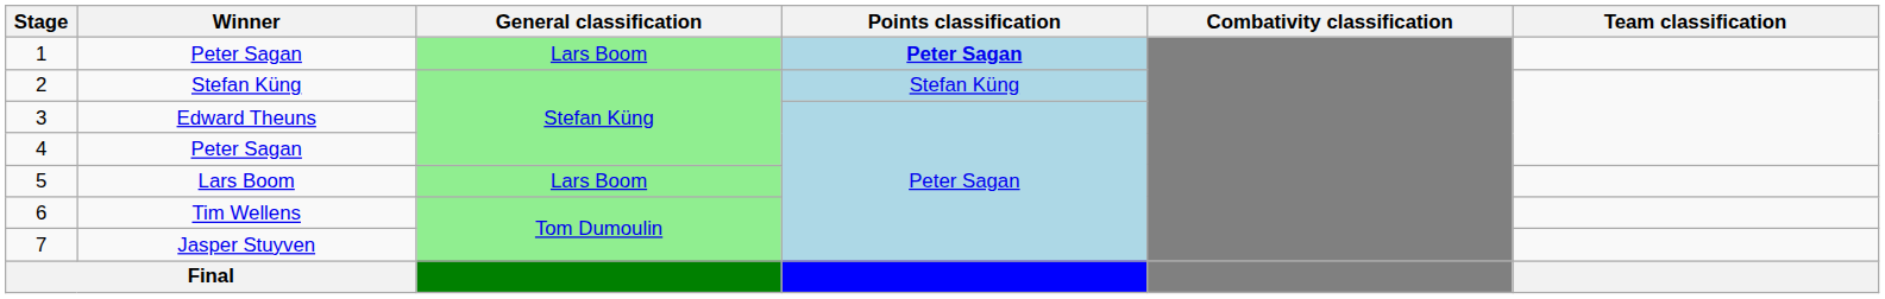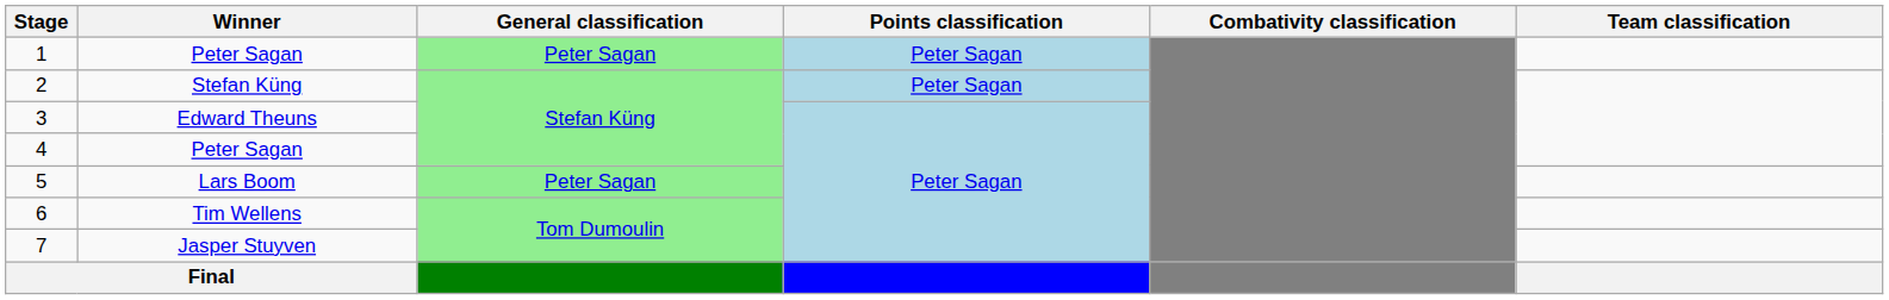 <table class="wikitable" style="text-align: center; font-size:smaller;">
 <tr style="background:#efefef;">
 <th style="width:1%;">Stage</th>
 <th style="width:13%;">Winner</th>
 <th style="width:14%;">General classification<br></th>
 <th style="width:14%;">Points classification<br></th>
 <th style="width:14%;">Combativity classification<br></th>
 <th style="width:14%;">Team classification</th>
 </tr>
 <tr>
 <td>1</td>
 <td><a href='#'>Peter Sagan</a></td>
-<td style="background:lightgreen;"><a href='#'>Lars Boom</a></td>
-<td style="background:lightblue;"><strong><a href='#'>Peter Sagan</a></strong></td>
+<td style="background:lightgreen;"><a href='#'>Peter Sagan</a></td>
+<td style="background:lightblue;"><a href='#'>Peter Sagan</a></td>
 <td style="background:grey;" rowspan=7></td>
 <td></td>
 </tr>
 <tr>
 <td>2</td>
 <td><a href='#'>Stefan Küng</a></td>
 <td style="background:lightgreen;" rowspan=3><a href='#'>Stefan Küng</a></td>
-<td style="background:lightblue;"><a href='#'>Stefan Küng</a></td>
+<td style="background:lightblue;"><a href='#'>Peter Sagan</a></td>
 <td rowspan=3></td>
 </tr>
 <tr>
 <td>3</td>
 <td><a href='#'>Edward Theuns</a></td>
 <td style="background:lightblue;" rowspan=5><a href='#'>Peter Sagan</a></td>
 </tr>
 <tr>
 <td>4</td>
 <td><a href='#'>Peter Sagan</a></td>
 </tr>
 <tr>
 <td>5</td>
 <td><a href='#'>Lars Boom</a></td>
-<td style="background:lightgreen;"><a href='#'>Lars Boom</a></td>
+<td style="background:lightgreen;"><a href='#'>Peter Sagan</a></td>
 <td></td>
 </tr>
 <tr>
 <td>6</td>
 <td><a href='#'>Tim Wellens</a></td>
 <td style="background:lightgreen;" rowspan=2><a href='#'>Tom Dumoulin</a></td>
 <td></td>
 </tr>
 <tr>
 <td>7</td>
 <td><a href='#'>Jasper Stuyven</a></td>
 <td></td>
 </tr>
 <tr>
 <th colspan=2><strong>Final</strong></th>
 <th style="background:green;"></th>
 <th style="background:blue;"></th>
 <th style="background:grey;"></th>
 <th style="background:offwhite;"></th>
 </tr>
 </table>
